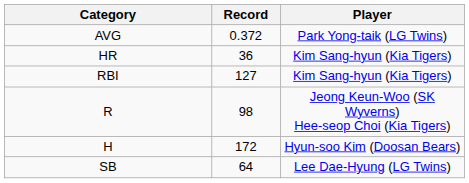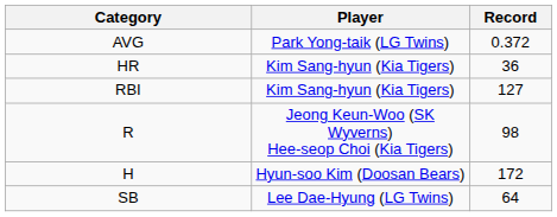 <table class="wikitable" width="45%" style="text-align:center;">
 <tr>
 <th width="45%">Category</th>
+<th width="40%">Player</th>
 <th width="15%">Record</th>
-<th width="40%">Player</th>
 </tr>
 <tr>
 <td>AVG</td>
+<td><a href='#'>Park Yong-taik</a> (<a href='#'>LG Twins</a>)</td>
 <td>0.372</td>
-<td><a href='#'>Park Yong-taik</a> (<a href='#'>LG Twins</a>)</td>
 </tr>
 <tr>
 <td>HR</td>
+<td><a href='#'>Kim Sang-hyun</a> (<a href='#'>Kia Tigers</a>)</td>
 <td>36</td>
-<td><a href='#'>Kim Sang-hyun</a> (<a href='#'>Kia Tigers</a>)</td>
 </tr>
 <tr>
 <td>RBI</td>
+<td><a href='#'>Kim Sang-hyun</a> (<a href='#'>Kia Tigers</a>)</td>
 <td>127</td>
-<td><a href='#'>Kim Sang-hyun</a> (<a href='#'>Kia Tigers</a>)</td>
 </tr>
 <tr>
 <td>R</td>
+<td><a href='#'>Jeong Keun-Woo</a> (<a href='#'>SK Wyverns</a>)<br><a href='#'>Hee-seop Choi</a> (<a href='#'>Kia Tigers</a>)</td>
 <td>98</td>
-<td><a href='#'>Jeong Keun-Woo</a> (<a href='#'>SK Wyverns</a>)<br><a href='#'>Hee-seop Choi</a> (<a href='#'>Kia Tigers</a>)</td>
 </tr>
 <tr>
 <td>H</td>
+<td><a href='#'>Hyun-soo Kim</a> (<a href='#'>Doosan Bears</a>)</td>
 <td>172</td>
-<td><a href='#'>Hyun-soo Kim</a> (<a href='#'>Doosan Bears</a>)</td>
 </tr>
 <tr>
 <td>SB</td>
+<td><a href='#'>Lee Dae-Hyung</a> (<a href='#'>LG Twins</a>)</td>
 <td>64</td>
-<td><a href='#'>Lee Dae-Hyung</a> (<a href='#'>LG Twins</a>)</td>
 </tr>
 </table>
